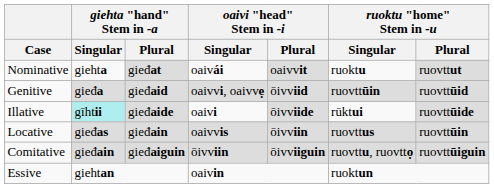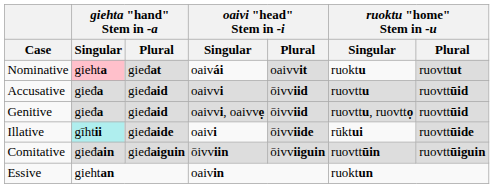 <table class="wikitable">
 <tr>
 <th></th>
 <th colspan="2"><em>giehta</em> "hand"<br>Stem in <em>-a</em></th>
 <th colspan="2"><em>oaivi</em> "head"<br>Stem in <em>-i</em></th>
 <th colspan="2"><em>ruoktu</em> "home"<br>Stem in <em>-u</em></th>
 </tr>
 <tr>
 <th>Case</th>
 <th>Singular</th>
 <th>Plural</th>
 <th>Singular</th>
 <th>Plural</th>
 <th>Singular</th>
 <th>Plural</th>
 </tr>
 <tr>
 <td>Nominative</td>
-<td>gieht<strong>a</strong></td>
+<td style="background: pink;">gieht<strong>a</strong></td>
 <td style="background: #ddd">gieđ<strong>at</strong></td>
 <td>oaiv<strong>ái</strong></td>
 <td style="background: #ddd">oaivv<strong>it</strong></td>
 <td>ruokt<strong>u</strong></td>
 <td style="background: #ddd">ruovtt<strong>ut</strong></td>
 </tr>
 <tr>
+<td>Accusative</td>
+<td style="background: #ddd">gieđ<strong>a</strong></td>
+<td style="background: #ddd">gieđ<strong>aid</strong></td>
+<td style="background: #ddd">oaivv<strong>i</strong></td>
+<td style="background: #ddd"><span>ō</span>ivv<strong>iid</strong></td>
+<td style="background: #ddd">ruovtt<strong>u</strong></td>
+<td style="background: #ddd">ruovtt<strong>ūid</strong></td>
+</tr>
+<tr>
 <td>Genitive</td>
 <td style="background: #ddd">gieđ<strong>a</strong></td>
 <td style="background: #ddd">gieđ<strong>aid</strong></td>
 <td style="background: #ddd">oaivv<strong>i</strong>, oaivv<strong>ẹ</strong></td>
 <td style="background: #ddd"><span>ō</span>ivv<strong>iid</strong></td>
-<td style="background: #ddd">ruovtt<strong>ūin</strong></td>
+<td style="background: #ddd">ruovtt<strong>u</strong>, ruovtt<strong>ọ</strong></td>
 <td style="background: #ddd">ruovtt<strong>ūid</strong></td>
 </tr>
 <tr>
 <td>Illative</td>
 <td style="background: paleturquoise;">g<span>ī</span>ht<strong>ii</strong></td>
 <td style="background: #ddd">gieđ<strong>aide</strong></td>
 <td>oaiv<strong>i</strong></td>
 <td style="background: #ddd"><span>ō</span>ivv<strong>iide</strong></td>
 <td>r<span>ū</span>kt<strong>ui</strong></td>
 <td style="background: #ddd">ruovtt<strong>ūide</strong></td>
 </tr>
 <tr>
-<td>Locative</td>
-<td style="background: #ddd">gieđ<strong>as</strong></td>
-<td style="background: #ddd">gieđ<strong>ain</strong></td>
-<td style="background: #ddd">oaivv<strong>is</strong></td>
-<td style="background: #ddd"><span>ō</span>ivv<strong>iin</strong></td>
-<td style="background: #ddd">ruovtt<strong>us</strong></td>
-<td style="background: #ddd">ruovtt<strong>ūin</strong></td>
-</tr>
-<tr>
 <td>Comitative</td>
 <td style="background: #ddd">gieđ<strong>ain</strong></td>
 <td style="background: #ddd">gieđ<strong>aiguin</strong></td>
 <td style="background: #ddd"><span>ō</span>ivv<strong>iin</strong></td>
 <td style="background: #ddd"><span>ō</span>ivv<strong>iiguin</strong></td>
-<td style="background: #ddd">ruovtt<strong>u</strong>, ruovtt<strong>ọ</strong></td>
+<td style="background: #ddd">ruovtt<strong>ūin</strong></td>
 <td style="background: #ddd">ruovtt<strong>ūiguin</strong></td>
 </tr>
 <tr>
 <td>Essive</td>
 <td colspan="2">gieht<strong>an</strong></td>
 <td colspan="2">oaiv<strong>in</strong></td>
 <td colspan="2">ruokt<strong>un</strong></td>
 </tr>
 </table>
